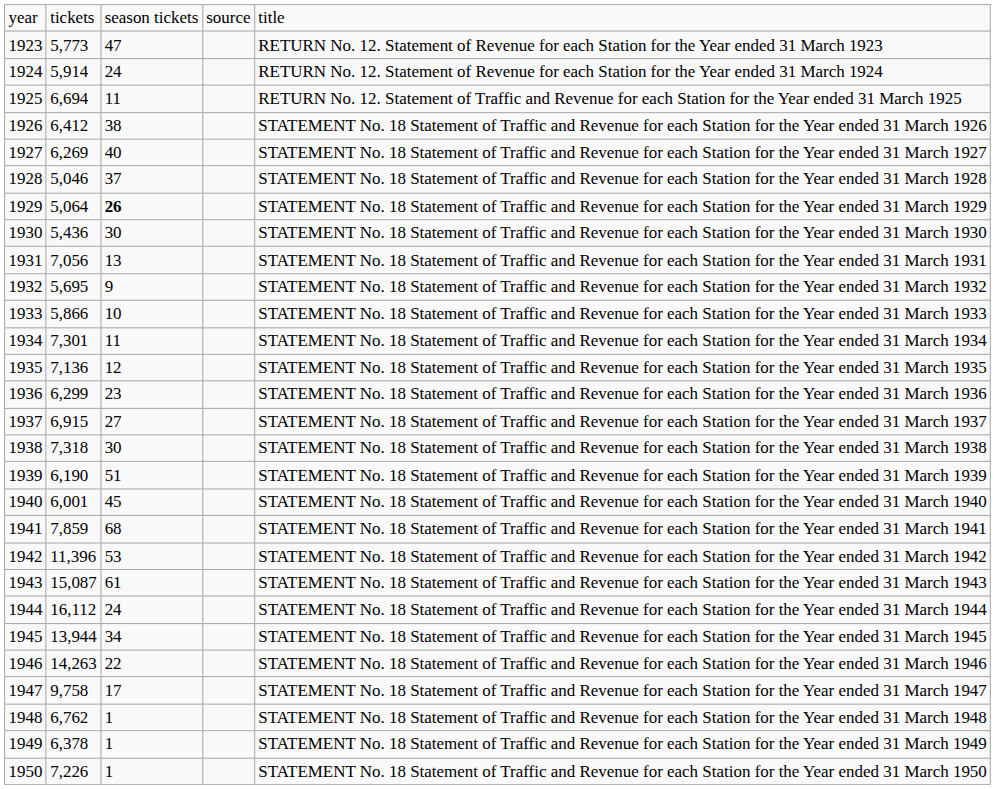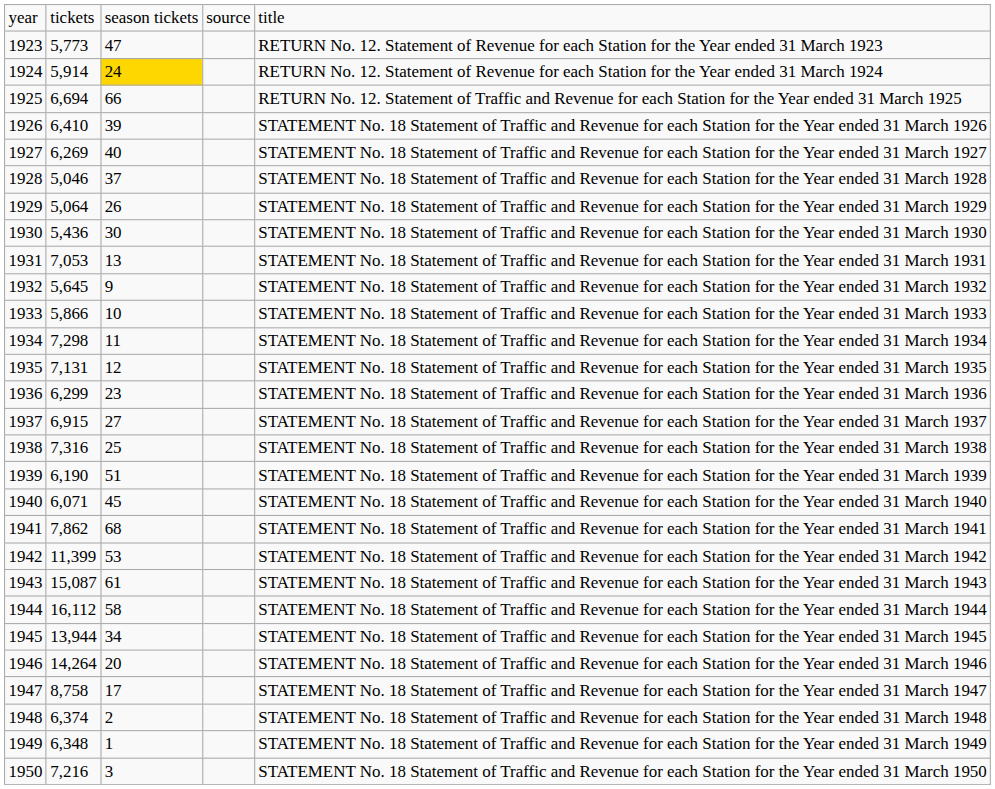 <table class="wikitable sortable mw-collapsible mw-collapsed">
 <tr>
 <td>year</td>
 <td>tickets</td>
 <td>season tickets</td>
 <td>source</td>
 <td>title</td>
 </tr>
 <tr>
 <td>1923</td>
 <td>5,773</td>
 <td>47</td>
 <td></td>
 <td>RETURN No. 12. Statement of Revenue for each Station for the Year ended 31 March 1923</td>
 </tr>
 <tr>
 <td>1924</td>
 <td>5,914</td>
-<td>24</td>
+<td style="background: gold;">24</td>
 <td></td>
 <td>RETURN No. 12. Statement of Revenue for each Station for the Year ended 31 March 1924</td>
 </tr>
 <tr>
 <td>1925</td>
 <td>6,694</td>
-<td>11</td>
+<td>66</td>
 <td></td>
 <td>RETURN No. 12. Statement of Traffic and Revenue for each Station for the Year ended 31 March 1925</td>
 </tr>
 <tr>
 <td>1926</td>
-<td>6,412</td>
-<td>38</td>
+<td>6,410</td>
+<td>39</td>
 <td></td>
 <td>STATEMENT No. 18 Statement of Traffic and Revenue for each Station for the Year ended 31 March 1926</td>
 </tr>
 <tr>
 <td>1927</td>
 <td>6,269</td>
 <td>40</td>
 <td></td>
 <td>STATEMENT No. 18 Statement of Traffic and Revenue for each Station for the Year ended 31 March 1927</td>
 </tr>
 <tr>
 <td>1928</td>
 <td>5,046</td>
 <td>37</td>
 <td></td>
 <td>STATEMENT No. 18 Statement of Traffic and Revenue for each Station for the Year ended 31 March 1928</td>
 </tr>
 <tr>
 <td>1929</td>
 <td>5,064</td>
-<td><strong>26</strong></td>
+<td>26</td>
 <td></td>
 <td>STATEMENT No. 18 Statement of Traffic and Revenue for each Station for the Year ended 31 March 1929</td>
 </tr>
 <tr>
 <td>1930</td>
 <td>5,436</td>
 <td>30</td>
 <td></td>
 <td>STATEMENT No. 18 Statement of Traffic and Revenue for each Station for the Year ended 31 March 1930</td>
 </tr>
 <tr>
 <td>1931</td>
-<td>7,056</td>
+<td>7,053</td>
 <td>13</td>
 <td></td>
 <td>STATEMENT No. 18 Statement of Traffic and Revenue for each Station for the Year ended 31 March 1931</td>
 </tr>
 <tr>
 <td>1932</td>
-<td>5,695</td>
+<td>5,645</td>
 <td>9</td>
 <td></td>
 <td>STATEMENT No. 18 Statement of Traffic and Revenue for each Station for the Year ended 31 March 1932</td>
 </tr>
 <tr>
 <td>1933</td>
 <td>5,866</td>
 <td>10</td>
 <td></td>
 <td>STATEMENT No. 18 Statement of Traffic and Revenue for each Station for the Year ended 31 March 1933</td>
 </tr>
 <tr>
 <td>1934</td>
-<td>7,301</td>
+<td>7,298</td>
 <td>11</td>
 <td></td>
 <td>STATEMENT No. 18 Statement of Traffic and Revenue for each Station for the Year ended 31 March 1934</td>
 </tr>
 <tr>
 <td>1935</td>
-<td>7,136</td>
+<td>7,131</td>
 <td>12</td>
 <td></td>
 <td>STATEMENT No. 18 Statement of Traffic and Revenue for each Station for the Year ended 31 March 1935</td>
 </tr>
 <tr>
 <td>1936</td>
 <td>6,299</td>
 <td>23</td>
 <td></td>
 <td>STATEMENT No. 18 Statement of Traffic and Revenue for each Station for the Year ended 31 March 1936</td>
 </tr>
 <tr>
 <td>1937</td>
 <td>6,915</td>
 <td>27</td>
 <td></td>
 <td>STATEMENT No. 18 Statement of Traffic and Revenue for each Station for the Year ended 31 March 1937</td>
 </tr>
 <tr>
 <td>1938</td>
-<td>7,318</td>
-<td>30</td>
+<td>7,316</td>
+<td>25</td>
 <td></td>
 <td>STATEMENT No. 18 Statement of Traffic and Revenue for each Station for the Year ended 31 March 1938</td>
 </tr>
 <tr>
 <td>1939</td>
 <td>6,190</td>
 <td>51</td>
 <td></td>
 <td>STATEMENT No. 18 Statement of Traffic and Revenue for each Station for the Year ended 31 March 1939</td>
 </tr>
 <tr>
 <td>1940</td>
-<td>6,001</td>
+<td>6,071</td>
 <td>45</td>
 <td></td>
 <td>STATEMENT No. 18 Statement of Traffic and Revenue for each Station for the Year ended 31 March 1940</td>
 </tr>
 <tr>
 <td>1941</td>
-<td>7,859</td>
+<td>7,862</td>
 <td>68</td>
 <td></td>
 <td>STATEMENT No. 18 Statement of Traffic and Revenue for each Station for the Year ended 31 March 1941</td>
 </tr>
 <tr>
 <td>1942</td>
-<td>11,396</td>
+<td>11,399</td>
 <td>53</td>
 <td></td>
 <td>STATEMENT No. 18 Statement of Traffic and Revenue for each Station for the Year ended 31 March 1942</td>
 </tr>
 <tr>
 <td>1943</td>
 <td>15,087</td>
 <td>61</td>
 <td></td>
 <td>STATEMENT No. 18 Statement of Traffic and Revenue for each Station for the Year ended 31 March 1943</td>
 </tr>
 <tr>
 <td>1944</td>
 <td>16,112</td>
-<td>24</td>
+<td>58</td>
 <td></td>
 <td>STATEMENT No. 18 Statement of Traffic and Revenue for each Station for the Year ended 31 March 1944</td>
 </tr>
 <tr>
 <td>1945</td>
 <td>13,944</td>
 <td>34</td>
 <td></td>
 <td>STATEMENT No. 18 Statement of Traffic and Revenue for each Station for the Year ended 31 March 1945</td>
 </tr>
 <tr>
 <td>1946</td>
-<td>14,263</td>
-<td>22</td>
+<td>14,264</td>
+<td>20</td>
 <td></td>
 <td>STATEMENT No. 18 Statement of Traffic and Revenue for each Station for the Year ended 31 March 1946</td>
 </tr>
 <tr>
 <td>1947</td>
-<td>9,758</td>
+<td>8,758</td>
 <td>17</td>
 <td></td>
 <td>STATEMENT No. 18 Statement of Traffic and Revenue for each Station for the Year ended 31 March 1947</td>
 </tr>
 <tr>
 <td>1948</td>
-<td>6,762</td>
-<td>1</td>
+<td>6,374</td>
+<td>2</td>
 <td></td>
 <td>STATEMENT No. 18 Statement of Traffic and Revenue for each Station for the Year ended 31 March 1948</td>
 </tr>
 <tr>
 <td>1949</td>
-<td>6,378</td>
+<td>6,348</td>
 <td>1</td>
 <td></td>
 <td>STATEMENT No. 18 Statement of Traffic and Revenue for each Station for the Year ended 31 March 1949</td>
 </tr>
 <tr>
 <td>1950</td>
-<td>7,226</td>
-<td>1</td>
+<td>7,216</td>
+<td>3</td>
 <td></td>
 <td>STATEMENT No. 18 Statement of Traffic and Revenue for each Station for the Year ended 31 March 1950</td>
 </tr>
 </table>
